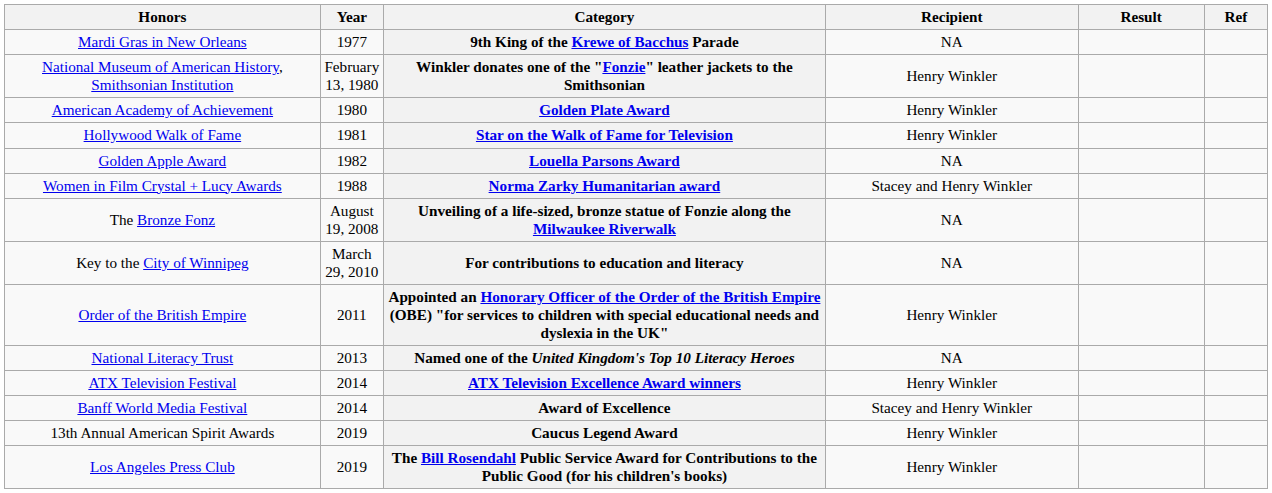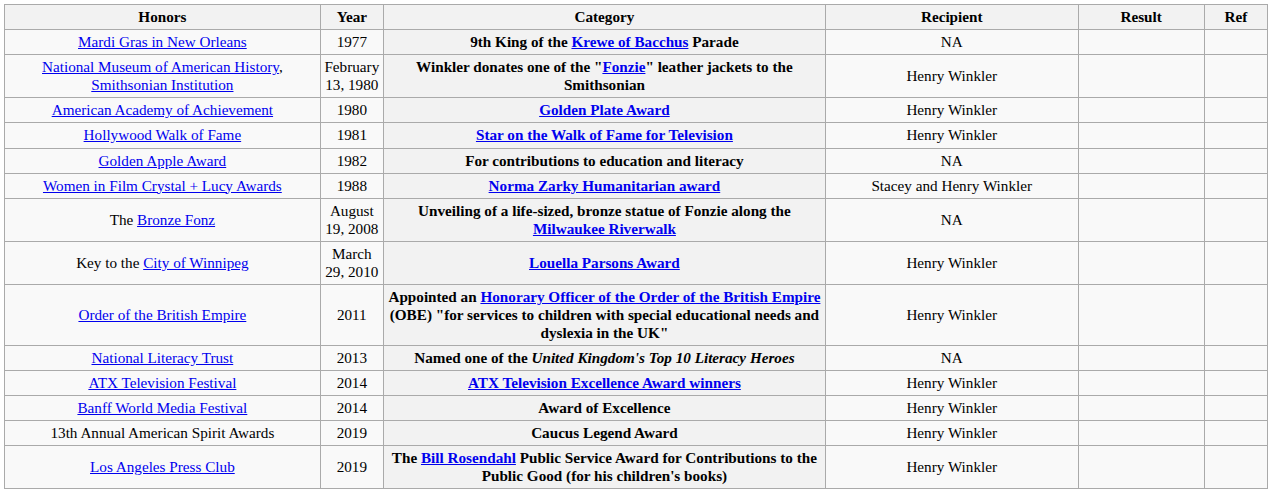 <table class="wikitable plainrowheaders" style=" text-align:center; font-size:95%;" width="100%">
 <tr>
 <th scope="col" width=25%>Honors</th>
 <th scope="col" width=5%>Year</th>
 <th scope="col" width=35%>Category</th>
 <th scope="col" width=20%>Recipient</th>
 <th scope="col" width=10%>Result</th>
 <th scope="col" width=5%>Ref</th>
 </tr>
 <tr>
 <td><a href='#'>Mardi Gras in New Orleans</a></td>
 <td>1977</td>
 <th scope="row" style="text-align:center">9th King of the <a href='#'>Krewe of Bacchus</a> Parade</th>
 <td>NA</td>
 <td></td>
 <td></td>
 </tr>
 <tr>
 <td><a href='#'>National Museum of American History</a>, <a href='#'>Smithsonian Institution</a></td>
 <td>February 13, 1980</td>
 <th scope="row" style="text-align:center">Winkler donates one of the "<a href='#'>Fonzie</a>" leather jackets to the Smithsonian</th>
 <td>Henry Winkler</td>
 <td></td>
 <td></td>
 </tr>
 <tr>
 <td><a href='#'>American Academy of Achievement</a></td>
 <td>1980</td>
 <th scope="row" style="text-align:center"><a href='#'>Golden Plate Award</a></th>
 <td>Henry Winkler</td>
 <td></td>
 <td></td>
 </tr>
 <tr>
 <td><a href='#'>Hollywood Walk of Fame</a></td>
 <td>1981</td>
 <th scope="row" style="text-align:center"><a href='#'>Star on the Walk of Fame for Television</a></th>
 <td>Henry Winkler</td>
 <td></td>
 <td></td>
 </tr>
 <tr>
 <td><a href='#'>Golden Apple Award</a></td>
 <td>1982</td>
-<th scope="row" style="text-align:center"><a href='#'>Louella Parsons Award</a></th>
+<th scope="row" style="text-align:center">For contributions to education and literacy</th>
 <td>NA</td>
 <td></td>
 <td></td>
 </tr>
 <tr>
 <td><a href='#'>Women in Film Crystal + Lucy Awards</a></td>
 <td>1988</td>
 <th scope="row" style="text-align:center"><a href='#'>Norma Zarky Humanitarian award</a></th>
 <td>Stacey and Henry Winkler</td>
 <td></td>
 <td></td>
 </tr>
 <tr>
 <td>The <a href='#'>Bronze Fonz</a></td>
 <td>August 19, 2008</td>
 <th scope="row" style="text-align:center">Unveiling of a life-sized, bronze statue of Fonzie along the <a href='#'>Milwaukee Riverwalk</a></th>
 <td>NA</td>
 <td></td>
 <td></td>
 </tr>
 <tr>
 <td>Key to the <a href='#'>City of Winnipeg</a></td>
 <td>March 29, 2010</td>
-<th scope="row" style="text-align:center">For contributions to education and literacy</th>
-<td>NA</td>
+<th scope="row" style="text-align:center"><a href='#'>Louella Parsons Award</a></th>
+<td>Henry Winkler</td>
 <td></td>
 <td></td>
 </tr>
 <tr>
 <td><a href='#'>Order of the British Empire</a></td>
 <td>2011</td>
 <th scope="row" style="text-align:center">Appointed an <a href='#'>Honorary Officer of the Order of the British Empire</a> (OBE) "for services to children with special educational needs and dyslexia in the UK"</th>
 <td>Henry Winkler</td>
 <td></td>
 <td></td>
 </tr>
 <tr>
 <td><a href='#'>National Literacy Trust</a></td>
 <td>2013</td>
 <th scope="row" style="text-align:center">Named one of the <em>United Kingdom's Top 10 Literacy Heroes</em></th>
 <td>NA</td>
 <td></td>
 <td></td>
 </tr>
 <tr>
 <td><a href='#'>ATX Television Festival</a></td>
 <td>2014</td>
 <th scope="row" style="text-align:center"><a href='#'>ATX Television Excellence Award winners</a></th>
 <td>Henry Winkler</td>
 <td></td>
 <td></td>
 </tr>
 <tr>
 <td><a href='#'>Banff World Media Festival</a></td>
 <td>2014</td>
 <th scope="row" style="text-align:center">Award of Excellence</th>
-<td>Stacey and Henry Winkler</td>
+<td>Henry Winkler</td>
 <td></td>
 <td></td>
 </tr>
 <tr>
 <td>13th Annual American Spirit Awards</td>
 <td>2019</td>
 <th scope="row" style="text-align:center">Caucus Legend Award</th>
 <td>Henry Winkler</td>
 <td></td>
 <td></td>
 </tr>
 <tr>
 <td><a href='#'>Los Angeles Press Club</a></td>
 <td>2019</td>
 <th scope="row" style="text-align:center">The <a href='#'>Bill Rosendahl</a> Public Service Award for Contributions to the Public Good (for his children's books)</th>
 <td>Henry Winkler</td>
 <td></td>
 <td></td>
 </tr>
 </table>
